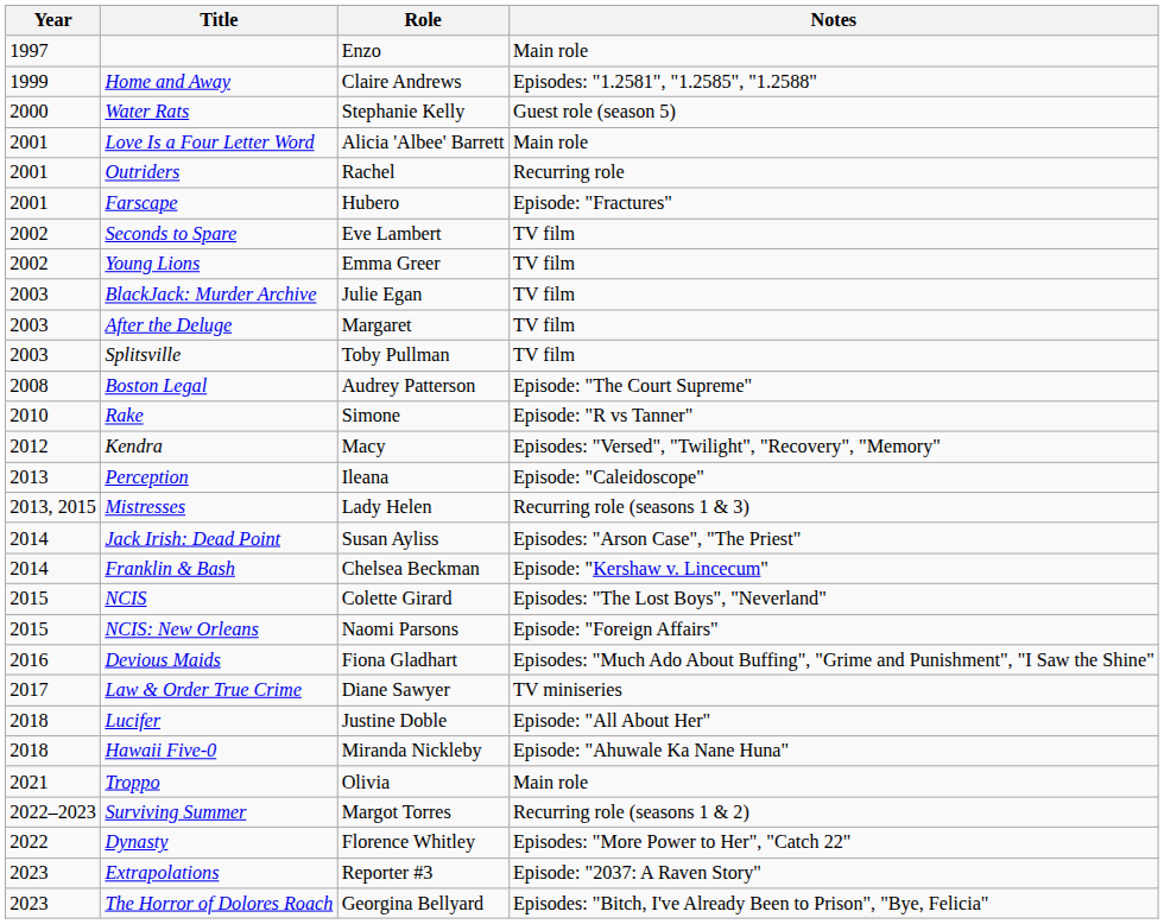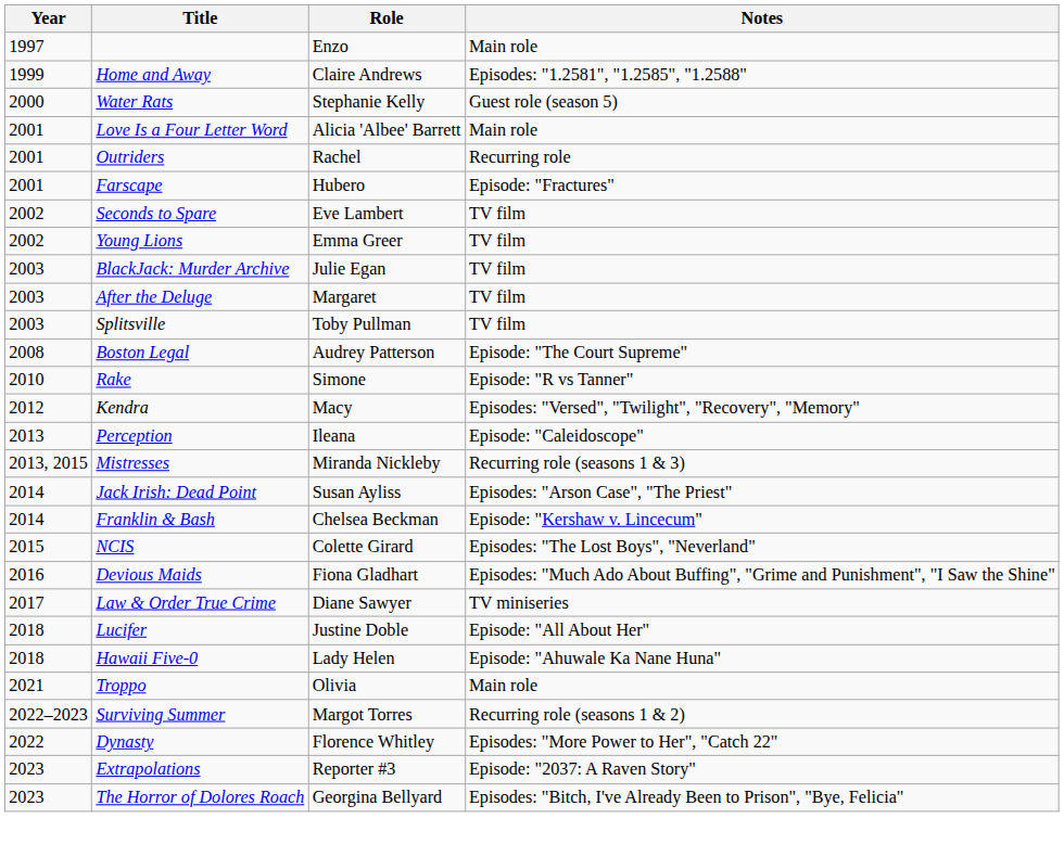 <table class="wikitable sortable">
 <tr>
 <th>Year</th>
 <th>Title</th>
 <th>Role</th>
 <th class="unsortable">Notes</th>
 </tr>
 <tr>
 <td>1997</td>
 <td><em></em></td>
 <td>Enzo</td>
 <td>Main role</td>
 </tr>
 <tr>
 <td>1999</td>
 <td><em><a href='#'>Home and Away</a></em></td>
 <td>Claire Andrews</td>
 <td>Episodes: "1.2581", "1.2585", "1.2588"</td>
 </tr>
 <tr>
 <td>2000</td>
 <td><em><a href='#'>Water Rats</a></em></td>
 <td>Stephanie Kelly</td>
 <td>Guest role (season 5)</td>
 </tr>
 <tr>
 <td>2001</td>
 <td><em><a href='#'>Love Is a Four Letter Word</a></em></td>
 <td>Alicia 'Albee' Barrett</td>
 <td>Main role</td>
 </tr>
 <tr>
 <td>2001</td>
 <td><em><a href='#'>Outriders</a></em></td>
 <td>Rachel</td>
 <td>Recurring role</td>
 </tr>
 <tr>
 <td>2001</td>
 <td><em><a href='#'>Farscape</a></em></td>
 <td>Hubero</td>
 <td>Episode: "Fractures"</td>
 </tr>
 <tr>
 <td>2002</td>
 <td><em><a href='#'>Seconds to Spare</a></em></td>
 <td>Eve Lambert</td>
 <td>TV film</td>
 </tr>
 <tr>
 <td>2002</td>
 <td><em><a href='#'>Young Lions</a></em></td>
 <td>Emma Greer</td>
 <td>TV film</td>
 </tr>
 <tr>
 <td>2003</td>
 <td><em><a href='#'>BlackJack: Murder Archive</a></em></td>
 <td>Julie Egan</td>
 <td>TV film</td>
 </tr>
 <tr>
 <td>2003</td>
 <td><em><a href='#'>After the Deluge</a></em></td>
 <td>Margaret</td>
 <td>TV film</td>
 </tr>
 <tr>
 <td>2003</td>
 <td><em>Splitsville</em></td>
 <td>Toby Pullman</td>
 <td>TV film</td>
 </tr>
 <tr>
 <td>2008</td>
 <td><em><a href='#'>Boston Legal</a></em></td>
 <td>Audrey Patterson</td>
 <td>Episode: "The Court Supreme"</td>
 </tr>
 <tr>
 <td>2010</td>
 <td><em><a href='#'>Rake</a></em></td>
 <td>Simone</td>
 <td>Episode: "R vs Tanner"</td>
 </tr>
 <tr>
 <td>2012</td>
 <td><em>Kendra</em></td>
 <td>Macy</td>
 <td>Episodes: "Versed", "Twilight", "Recovery", "Memory"</td>
 </tr>
 <tr>
 <td>2013</td>
 <td><em><a href='#'>Perception</a></em></td>
 <td>Ileana</td>
 <td>Episode: "Caleidoscope"</td>
 </tr>
 <tr>
 <td>2013, 2015</td>
 <td><em><a href='#'>Mistresses</a></em></td>
-<td>Lady Helen</td>
+<td>Miranda Nickleby</td>
 <td>Recurring role (seasons 1 & 3)</td>
 </tr>
 <tr>
 <td>2014</td>
 <td><em><a href='#'>Jack Irish: Dead Point</a></em></td>
 <td>Susan Ayliss</td>
 <td>Episodes: "Arson Case", "The Priest"</td>
 </tr>
 <tr>
 <td>2014</td>
 <td><em><a href='#'>Franklin & Bash</a></em></td>
 <td>Chelsea Beckman</td>
 <td>Episode: "<a href='#'>Kershaw v. Lincecum</a>"</td>
 </tr>
 <tr>
 <td>2015</td>
 <td><em><a href='#'>NCIS</a></em></td>
 <td>Colette Girard</td>
 <td>Episodes: "The Lost Boys", "Neverland"</td>
-</tr>
-<tr>
-<td>2015</td>
-<td><em><a href='#'>NCIS: New Orleans</a></em></td>
-<td>Naomi Parsons</td>
-<td>Episode: "Foreign Affairs"</td>
 </tr>
 <tr>
 <td>2016</td>
 <td><em><a href='#'>Devious Maids</a></em></td>
 <td>Fiona Gladhart</td>
 <td>Episodes: "Much Ado About Buffing", "Grime and Punishment", "I Saw the Shine"</td>
 </tr>
 <tr>
 <td>2017</td>
 <td><em><a href='#'>Law & Order True Crime</a></em></td>
 <td>Diane Sawyer</td>
 <td>TV miniseries</td>
 </tr>
 <tr>
 <td>2018</td>
 <td><em><a href='#'>Lucifer</a></em></td>
 <td>Justine Doble</td>
 <td>Episode: "All About Her"</td>
 </tr>
 <tr>
 <td>2018</td>
 <td><em><a href='#'>Hawaii Five-0</a></em></td>
-<td>Miranda Nickleby</td>
+<td>Lady Helen</td>
 <td>Episode: "Ahuwale Ka Nane Huna"</td>
 </tr>
 <tr>
 <td>2021</td>
 <td><em><a href='#'>Troppo</a></em></td>
 <td>Olivia</td>
 <td>Main role</td>
 </tr>
 <tr>
 <td>2022–2023</td>
 <td><em><a href='#'>Surviving Summer</a></em></td>
 <td>Margot Torres</td>
 <td>Recurring role (seasons 1 & 2)</td>
 </tr>
 <tr>
 <td>2022</td>
 <td><em><a href='#'>Dynasty</a></em></td>
 <td>Florence Whitley</td>
 <td>Episodes: "More Power to Her", "Catch 22"</td>
 </tr>
 <tr>
 <td>2023</td>
 <td><em><a href='#'>Extrapolations</a></em></td>
 <td>Reporter #3</td>
 <td>Episode: "2037: A Raven Story"</td>
 </tr>
 <tr>
 <td>2023</td>
 <td><em><a href='#'>The Horror of Dolores Roach</a></em></td>
 <td>Georgina Bellyard</td>
 <td>Episodes: "Bitch, I've Already Been to Prison", "Bye, Felicia"</td>
 </tr>
 </table>
